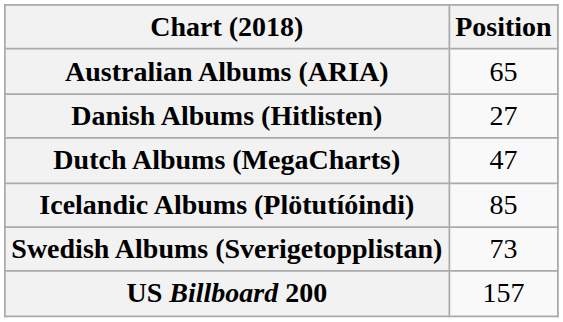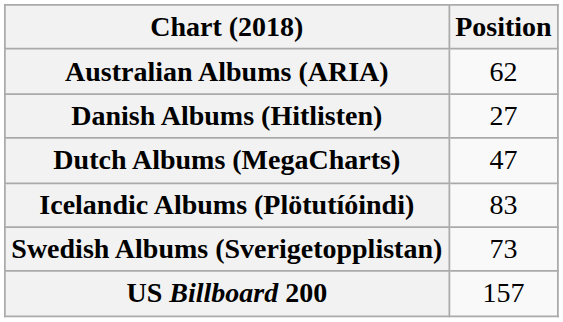 <table class="wikitable sortable plainrowheaders" style="text-align:center">
 <tr>
 <th scope="col">Chart (2018)</th>
 <th scope="col">Position</th>
 </tr>
 <tr>
 <th scope="row">Australian Albums (ARIA)</th>
-<td>65</td>
+<td>62</td>
 </tr>
 <tr>
 <th scope="row">Danish Albums (Hitlisten)</th>
 <td>27</td>
 </tr>
 <tr>
 <th scope="row">Dutch Albums (MegaCharts)</th>
 <td>47</td>
 </tr>
 <tr>
 <th scope="row">Icelandic Albums (Plötutíóindi)</th>
-<td>85</td>
+<td>83</td>
 </tr>
 <tr>
 <th scope="row">Swedish Albums (Sverigetopplistan)</th>
 <td>73</td>
 </tr>
 <tr>
 <th scope="row">US <em>Billboard</em> 200</th>
 <td>157</td>
 </tr>
 </table>
